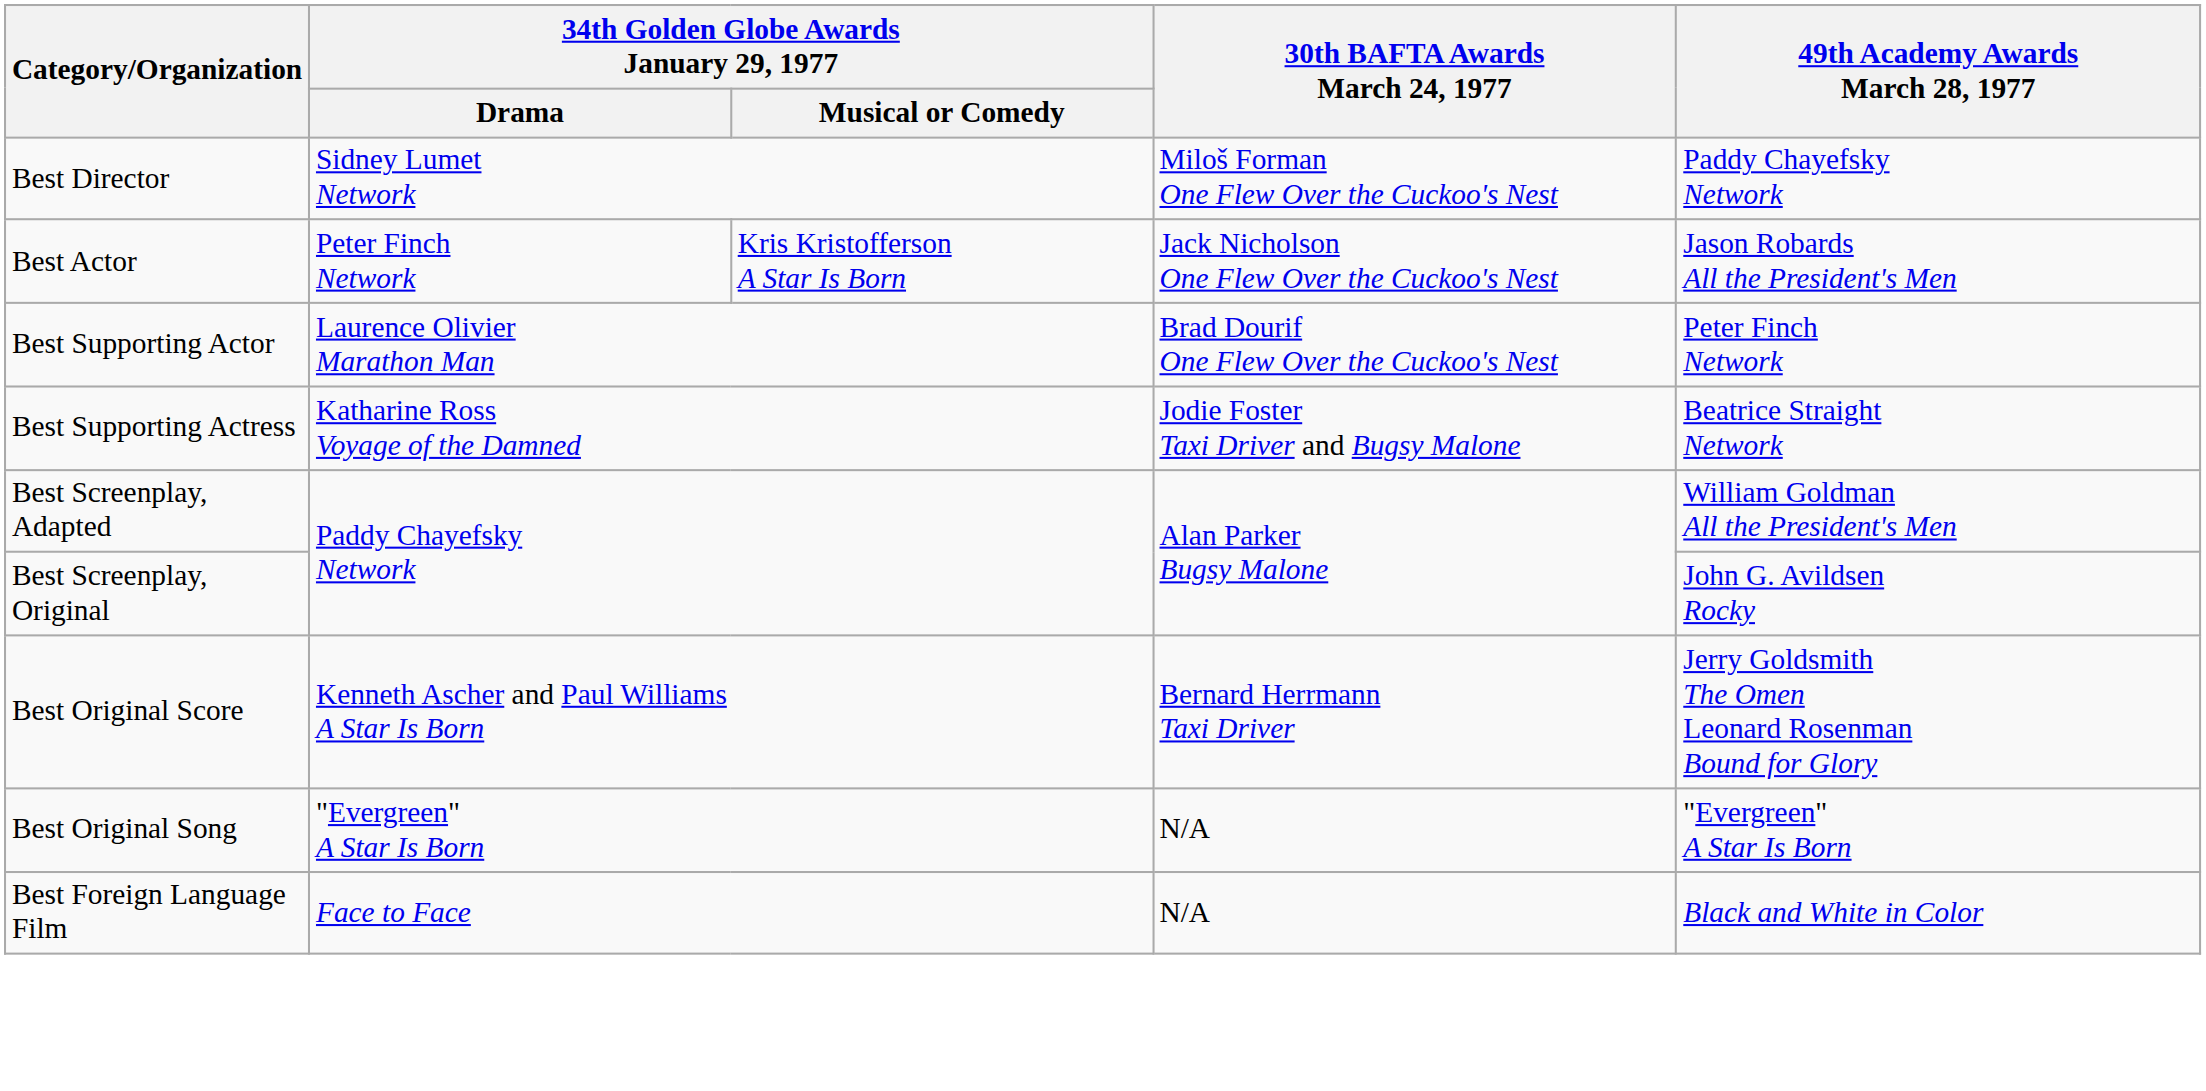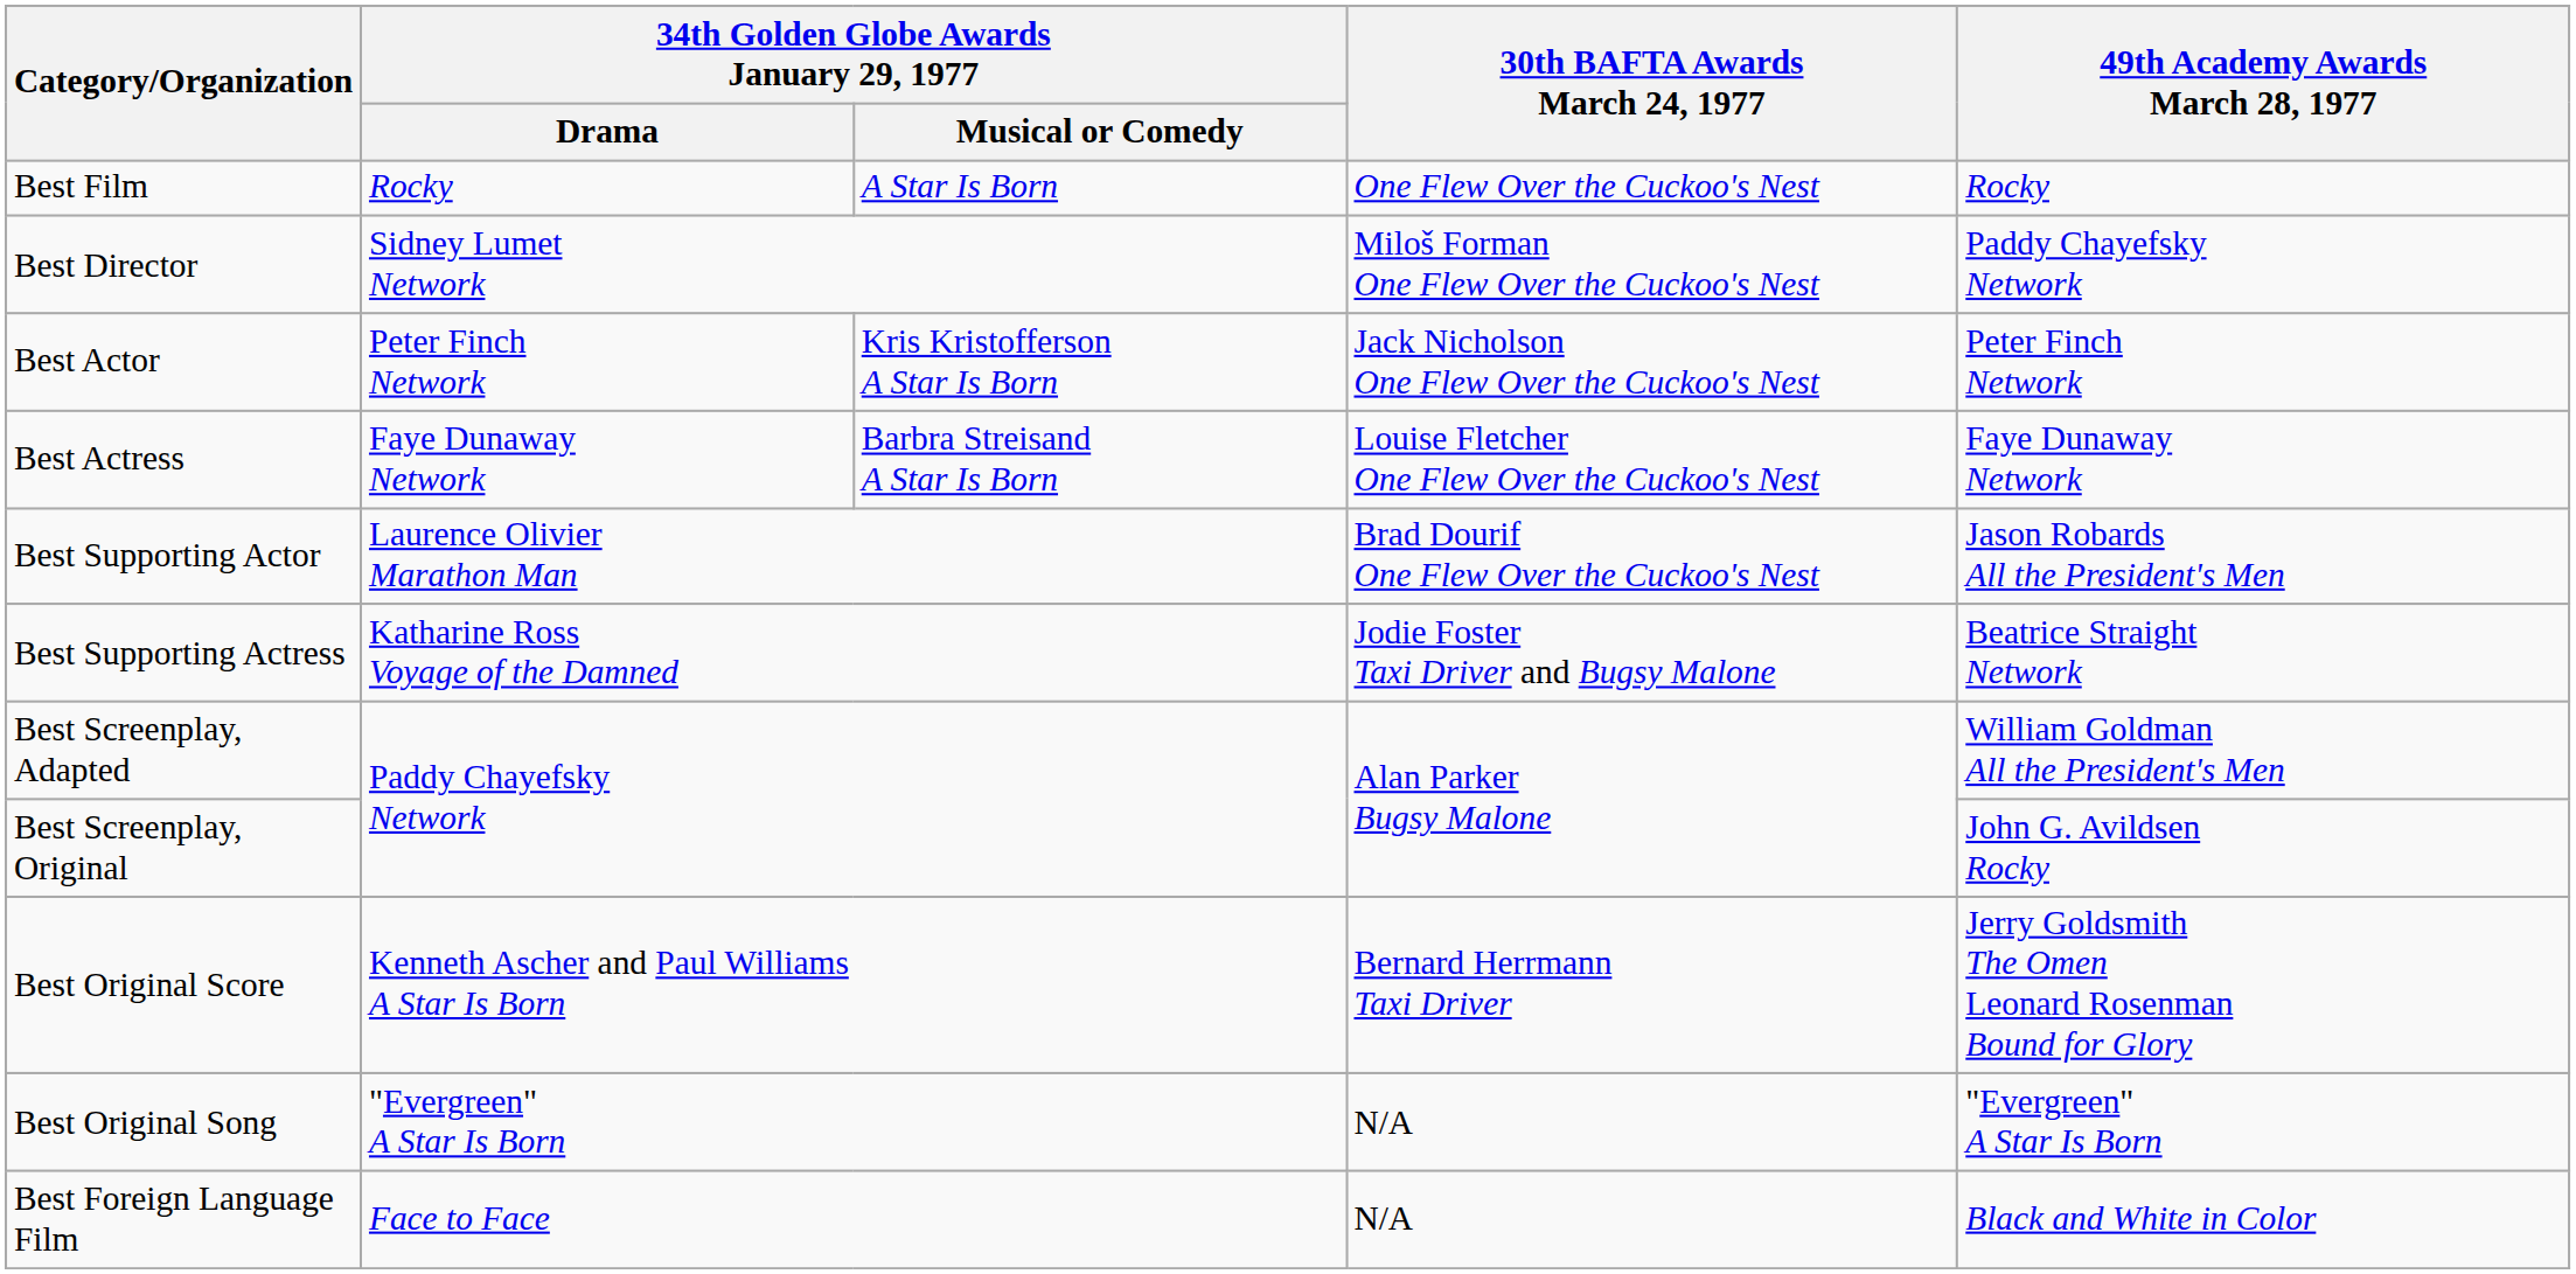 <table class="wikitable" style="font-size: 90%;">
 <tr>
 <th rowspan="2" style="width:20px;">Category/Organization</th>
 <th colspan="2" style="width:250px;"><a href='#'>34th Golden Globe Awards</a><br>January 29, 1977</th>
 <th rowspan="2" style="width:250px;"><a href='#'>30th BAFTA Awards</a><br>March 24, 1977</th>
 <th rowspan="2" style="width:250px;"><a href='#'>49th Academy Awards</a><br>March 28, 1977</th>
 </tr>
 <tr>
 <th width=200>Drama</th>
 <th style="width:200px;">Musical or Comedy</th>
 </tr>
 <tr>
+<td>Best Film</td>
+<td><em><a href='#'>Rocky</a></em></td>
+<td><em><a href='#'>A Star Is Born</a></em></td>
+<td><em><a href='#'>One Flew Over the Cuckoo's Nest</a></em></td>
+<td><em><a href='#'>Rocky</a></em></td>
+</tr>
+<tr>
 <td>Best Director</td>
 <td colspan="2"><a href='#'>Sidney Lumet</a><br><em><a href='#'>Network</a></em></td>
 <td><a href='#'>Miloš Forman</a><br><em><a href='#'>One Flew Over the Cuckoo's Nest</a></em></td>
 <td><a href='#'>Paddy Chayefsky</a><br><em><a href='#'>Network</a></em></td>
 </tr>
 <tr>
 <td>Best Actor</td>
 <td><a href='#'>Peter Finch</a><br><em><a href='#'>Network</a></em></td>
 <td><a href='#'>Kris Kristofferson</a><br><em><a href='#'>A Star Is Born</a></em></td>
 <td><a href='#'>Jack Nicholson</a><br><em><a href='#'>One Flew Over the Cuckoo's Nest</a></em></td>
-<td><a href='#'>Jason Robards</a><br><em><a href='#'>All the President's Men</a></em></td>
+<td><a href='#'>Peter Finch</a><br><em><a href='#'>Network</a></em></td>
+</tr>
+<tr>
+<td>Best Actress</td>
+<td><a href='#'>Faye Dunaway</a><br><em><a href='#'>Network</a></em></td>
+<td><a href='#'>Barbra Streisand</a><br><em><a href='#'>A Star Is Born</a></em></td>
+<td><a href='#'>Louise Fletcher</a><br><em><a href='#'>One Flew Over the Cuckoo's Nest</a></em></td>
+<td><a href='#'>Faye Dunaway</a><br><em><a href='#'>Network</a></em></td>
 </tr>
 <tr>
 <td>Best Supporting Actor</td>
 <td colspan="2"><a href='#'>Laurence Olivier</a><br><em><a href='#'>Marathon Man</a></em></td>
 <td><a href='#'>Brad Dourif</a><br><em><a href='#'>One Flew Over the Cuckoo's Nest</a></em></td>
-<td><a href='#'>Peter Finch</a><br><em><a href='#'>Network</a></em></td>
+<td><a href='#'>Jason Robards</a><br><em><a href='#'>All the President's Men</a></em></td>
 </tr>
 <tr>
 <td>Best Supporting Actress</td>
 <td colspan="2"><a href='#'>Katharine Ross</a><br><em><a href='#'>Voyage of the Damned</a></em></td>
 <td><a href='#'>Jodie Foster</a><br><em><a href='#'>Taxi Driver</a></em> and <em><a href='#'>Bugsy Malone</a></em></td>
 <td><a href='#'>Beatrice Straight</a><br><em><a href='#'>Network</a></em></td>
 </tr>
 <tr>
 <td>Best Screenplay, Adapted</td>
 <td colspan="2" rowspan="2"><a href='#'>Paddy Chayefsky</a><br><em><a href='#'>Network</a></em></td>
 <td rowspan="2"><a href='#'>Alan Parker</a><br><em><a href='#'>Bugsy Malone</a></em></td>
 <td><a href='#'>William Goldman</a><br><em><a href='#'>All the President's Men</a></em></td>
 </tr>
 <tr>
 <td>Best Screenplay, Original</td>
 <td><a href='#'>John G. Avildsen</a><br><em><a href='#'>Rocky</a></em></td>
 </tr>
 <tr>
 <td>Best Original Score</td>
 <td colspan="2"><a href='#'>Kenneth Ascher</a> and <a href='#'>Paul Williams</a><br><em><a href='#'>A Star Is Born</a></em></td>
 <td><a href='#'>Bernard Herrmann</a><br><em><a href='#'>Taxi Driver</a></em></td>
 <td><a href='#'>Jerry Goldsmith</a><br><em><a href='#'>The Omen</a></em><br><a href='#'>Leonard Rosenman</a><br><em><a href='#'>Bound for Glory</a></em></td>
 </tr>
 <tr>
 <td>Best Original Song</td>
 <td colspan="2">"<a href='#'>Evergreen</a>"<br><em><a href='#'>A Star Is Born</a></em></td>
 <td>N/A</td>
 <td>"<a href='#'>Evergreen</a>"<br><em><a href='#'>A Star Is Born</a></em></td>
 </tr>
 <tr>
 <td>Best Foreign Language Film</td>
 <td colspan="2"><em><a href='#'>Face to Face</a></em></td>
 <td>N/A</td>
 <td><em><a href='#'>Black and White in Color</a></em></td>
 </tr>
 </table>
